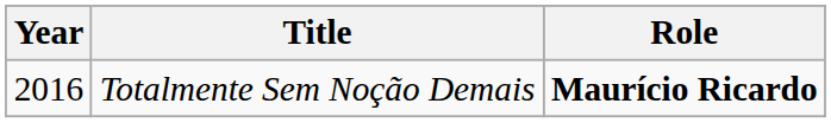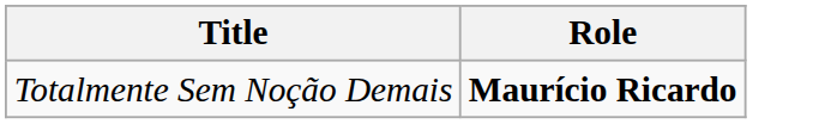 <table class="wikitable">
 <tr>
-<th>Year</th>
 <th>Title</th>
 <th>Role</th>
 </tr>
 <tr>
-<td>2016</td>
 <td><em>Totalmente Sem Noção Demais</em></td>
 <td><strong>Maurício Ricardo</strong></td>
 </tr>
 </table>
